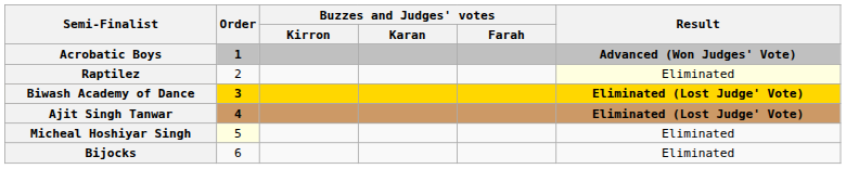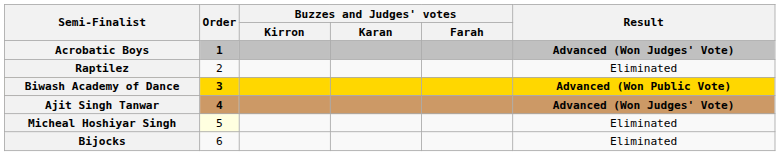 <table class="wikitable plainrowheaders sortable" style="text-align:center;">
 <tr>
 <th rowspan="2" class="unsortable" scope="col" style="width:17em;">Semi-Finalist</th>
 <th rowspan="2" scope="col" style="width:1em;">Order</th>
 <th colspan="3" class="unsortable" scope="col" style="width:24em;">Buzzes and Judges' votes</th>
 <th rowspan="2" scope="col" style="width:23em;">Result</th>
 </tr>
 <tr>
 <th class="unsortable" scope="col" style="width:6em;">Kirron</th>
 <th class="unsortable" scope="col" style="width:6em;">Karan</th>
 <th class="unsortable" scope="col" style="width:6em;">Farah</th>
 </tr>
 <tr style="background:silver;">
 <th scope="row"><strong>Acrobatic Boys</strong></th>
 <td><strong>1</strong></td>
 <td style="text-align:center;"></td>
 <td style="text-align:center;"></td>
 <td style="text-align:center;"></td>
 <td><strong>Advanced (Won Judges' Vote)</strong></td>
 </tr>
 <tr>
 <th scope="row">Raptilez</th>
 <td>2</td>
 <td style="text-align:center;"></td>
 <td style="text-align:center;"></td>
 <td style="text-align:center;"></td>
-<td style="background: lightyellow;">Eliminated</td>
+<td>Eliminated</td>
 </tr>
 <tr style="background:gold;" ->
 <th scope="row"><strong>Biwash Academy of Dance</strong></th>
 <td><strong>3</strong></td>
 <td style="text-align:center;"></td>
 <td style="text-align:center;"></td>
 <td style="text-align:center;"></td>
-<td><strong>Eliminated (Lost Judge' Vote)</strong></td>
+<td><strong>Advanced (Won Public Vote)</strong></td>
 </tr>
 <tr style="background:#c96;">
 <th scope="row"><strong>Ajit Singh Tanwar</strong></th>
 <td><strong>4</strong></td>
 <td style="text-align:center;"></td>
 <td style="text-align:center;"></td>
 <td style="text-align:center;"></td>
-<td><strong>Eliminated (Lost Judge' Vote)</strong></td>
+<td><strong>Advanced (Won Judges' Vote)</strong></td>
 </tr>
 <tr>
 <th scope="row">Micheal Hoshiyar Singh</th>
 <td style="background: lightyellow;">5</td>
 <td style="text-align:center;"></td>
 <td style="text-align:center;"></td>
 <td style="text-align:center;"></td>
 <td>Eliminated</td>
 </tr>
 <tr>
 <th scope="row">Bijocks</th>
 <td>6</td>
 <td></td>
 <td></td>
 <td></td>
 <td>Eliminated</td>
 </tr>
 </table>
